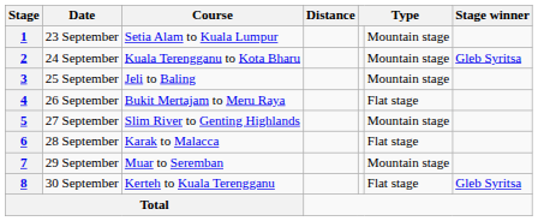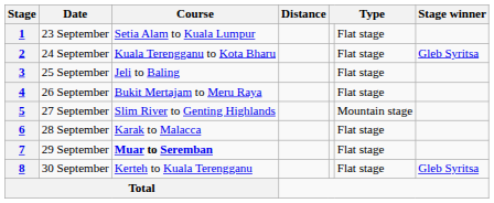 <table class="wikitable">
 <tr>
 <th scope="col">Stage</th>
 <th scope="col">Date</th>
 <th scope="col">Course</th>
 <th scope="col">Distance</th>
 <th scope="col" colspan="2">Type</th>
 <th scope="col">Stage winner</th>
 </tr>
 <tr>
 <th scope="row"><a href='#'>1</a></th>
 <td style="text-align:center;">23 September</td>
 <td><a href='#'>Setia Alam</a> to <a href='#'>Kuala Lumpur</a></td>
 <td style="text-align:center;"></td>
 <td></td>
-<td>Mountain stage</td>
+<td>Flat stage</td>
 <td></td>
 </tr>
 <tr>
 <th scope="row"><a href='#'>2</a></th>
 <td style="text-align:center;">24 September</td>
 <td><a href='#'>Kuala Terengganu</a> to <a href='#'>Kota Bharu</a></td>
 <td style="text-align:center;"></td>
 <td></td>
-<td>Mountain stage</td>
+<td>Flat stage</td>
 <td> <a href='#'>Gleb Syritsa</a></td>
 </tr>
 <tr>
 <th scope="row"><a href='#'>3</a></th>
 <td style="text-align:center;">25 September</td>
 <td><a href='#'>Jeli</a> to <a href='#'>Baling</a></td>
 <td style="text-align:center;"></td>
 <td></td>
-<td>Mountain stage</td>
+<td>Flat stage</td>
 <td></td>
 </tr>
 <tr>
 <th scope="row"><a href='#'>4</a></th>
 <td style="text-align:center;">26 September</td>
 <td><a href='#'>Bukit Mertajam</a> to <a href='#'>Meru Raya</a></td>
 <td style="text-align:center;"></td>
 <td></td>
 <td>Flat stage</td>
 <td></td>
 </tr>
 <tr>
 <th scope="row"><a href='#'>5</a></th>
 <td style="text-align:center;">27 September</td>
 <td><a href='#'>Slim River</a> to <a href='#'>Genting Highlands</a></td>
 <td style="text-align:center;"></td>
 <td></td>
 <td>Mountain stage</td>
 <td></td>
 </tr>
 <tr>
 <th scope="row"><a href='#'>6</a></th>
 <td style="text-align:center;">28 September</td>
 <td><a href='#'>Karak</a> to <a href='#'>Malacca</a></td>
 <td style="text-align:center;"></td>
 <td></td>
 <td>Flat stage</td>
 <td></td>
 </tr>
 <tr>
 <th scope="row"><a href='#'>7</a></th>
 <td style="text-align:center;">29 September</td>
-<td><a href='#'>Muar</a> to <a href='#'>Seremban</a></td>
+<td><strong><a href='#'>Muar</a> to <a href='#'>Seremban</a></strong></td>
 <td style="text-align:center;"></td>
 <td></td>
-<td>Mountain stage</td>
+<td>Flat stage</td>
 <td></td>
 </tr>
 <tr>
 <th scope="row"><a href='#'>8</a></th>
 <td style="text-align:center;">30 September</td>
 <td><a href='#'>Kerteh</a> to <a href='#'>Kuala Terengganu</a></td>
 <td style="text-align:center;"></td>
 <td></td>
 <td>Flat stage</td>
 <td> <a href='#'>Gleb Syritsa</a></td>
 </tr>
 <tr>
 <th colspan="3">Total</th>
 <td colspan="4" style="text-align:center;"></td>
 </tr>
 </table>
